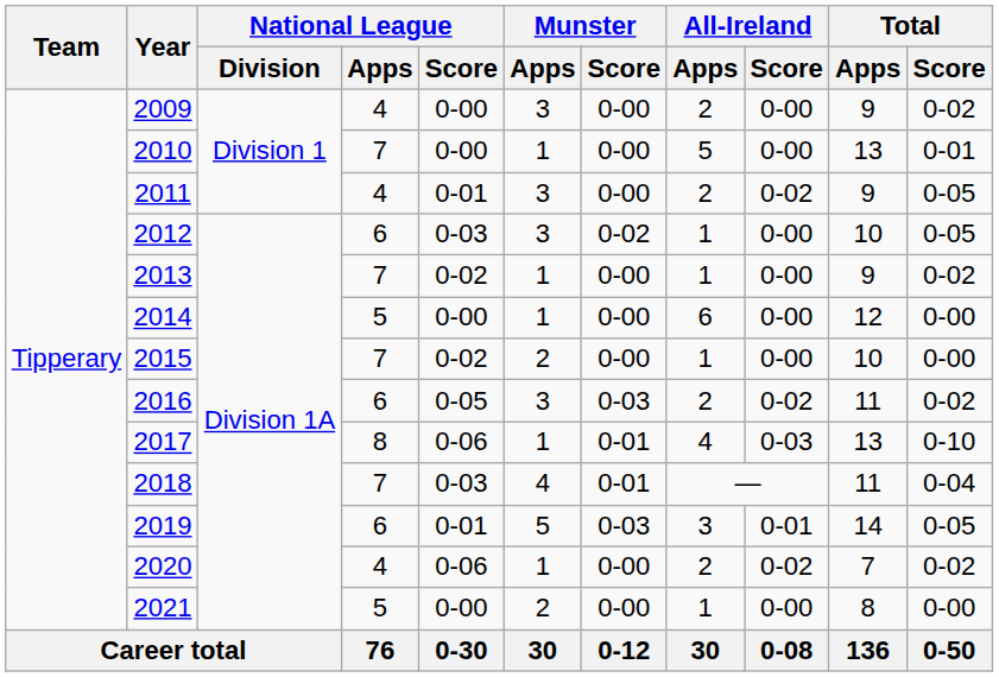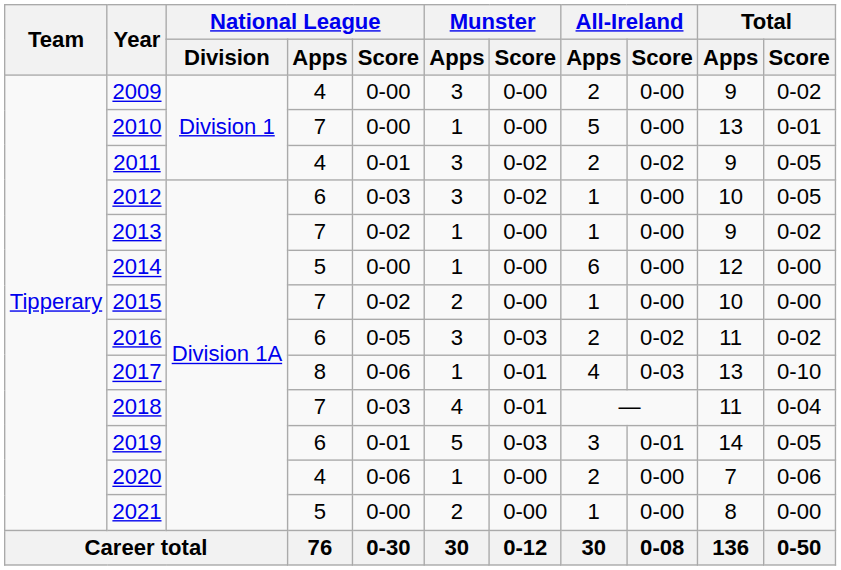 <table class="wikitable" style="text-align:center">
 <tr>
 <th rowspan="2">Team</th>
 <th rowspan="2">Year</th>
 <th colspan="3"><a href='#'>National League</a></th>
 <th colspan="2"><a href='#'>Munster</a></th>
 <th colspan="2"><a href='#'>All-Ireland</a></th>
 <th colspan="2">Total</th>
 </tr>
 <tr>
 <th>Division</th>
 <th>Apps</th>
 <th>Score</th>
 <th>Apps</th>
 <th>Score</th>
 <th>Apps</th>
 <th>Score</th>
 <th>Apps</th>
 <th>Score</th>
 </tr>
 <tr>
 <td rowspan="13"><a href='#'>Tipperary</a></td>
 <td><a href='#'>2009</a></td>
 <td rowspan="3"><a href='#'>Division 1</a></td>
 <td>4</td>
 <td>0-00</td>
 <td>3</td>
 <td>0-00</td>
 <td>2</td>
 <td>0-00</td>
 <td>9</td>
 <td>0-02</td>
 </tr>
 <tr>
 <td><a href='#'>2010</a></td>
 <td>7</td>
 <td>0-00</td>
 <td>1</td>
 <td>0-00</td>
 <td>5</td>
 <td>0-00</td>
 <td>13</td>
 <td>0-01</td>
 </tr>
 <tr>
 <td><a href='#'>2011</a></td>
 <td>4</td>
 <td>0-01</td>
 <td>3</td>
-<td>0-00</td>
+<td>0-02</td>
 <td>2</td>
 <td>0-02</td>
 <td>9</td>
 <td>0-05</td>
 </tr>
 <tr>
 <td><a href='#'>2012</a></td>
 <td rowspan="10"><a href='#'>Division 1A</a></td>
 <td>6</td>
 <td>0-03</td>
 <td>3</td>
 <td>0-02</td>
 <td>1</td>
 <td>0-00</td>
 <td>10</td>
 <td>0-05</td>
 </tr>
 <tr>
 <td><a href='#'>2013</a></td>
 <td>7</td>
 <td>0-02</td>
 <td>1</td>
 <td>0-00</td>
 <td>1</td>
 <td>0-00</td>
 <td>9</td>
 <td>0-02</td>
 </tr>
 <tr>
 <td><a href='#'>2014</a></td>
 <td>5</td>
 <td>0-00</td>
 <td>1</td>
 <td>0-00</td>
 <td>6</td>
 <td>0-00</td>
 <td>12</td>
 <td>0-00</td>
 </tr>
 <tr>
 <td><a href='#'>2015</a></td>
 <td>7</td>
 <td>0-02</td>
 <td>2</td>
 <td>0-00</td>
 <td>1</td>
 <td>0-00</td>
 <td>10</td>
 <td>0-00</td>
 </tr>
 <tr>
 <td><a href='#'>2016</a></td>
 <td>6</td>
 <td>0-05</td>
 <td>3</td>
 <td>0-03</td>
 <td>2</td>
 <td>0-02</td>
 <td>11</td>
 <td>0-02</td>
 </tr>
 <tr>
 <td><a href='#'>2017</a></td>
 <td>8</td>
 <td>0-06</td>
 <td>1</td>
 <td>0-01</td>
 <td>4</td>
 <td>0-03</td>
 <td>13</td>
 <td>0-10</td>
 </tr>
 <tr>
 <td><a href='#'>2018</a></td>
 <td>7</td>
 <td>0-03</td>
 <td>4</td>
 <td>0-01</td>
 <td colspan=2>—</td>
 <td>11</td>
 <td>0-04</td>
 </tr>
 <tr>
 <td><a href='#'>2019</a></td>
 <td>6</td>
 <td>0-01</td>
 <td>5</td>
 <td>0-03</td>
 <td>3</td>
 <td>0-01</td>
 <td>14</td>
 <td>0-05</td>
 </tr>
 <tr>
 <td><a href='#'>2020</a></td>
 <td>4</td>
 <td>0-06</td>
 <td>1</td>
 <td>0-00</td>
 <td>2</td>
-<td>0-02</td>
+<td>0-00</td>
 <td>7</td>
-<td>0-02</td>
+<td>0-06</td>
 </tr>
 <tr>
 <td><a href='#'>2021</a></td>
 <td>5</td>
 <td>0-00</td>
 <td>2</td>
 <td>0-00</td>
 <td>1</td>
 <td>0-00</td>
 <td>8</td>
 <td>0-00</td>
 </tr>
 <tr>
 <th colspan="3">Career total</th>
 <th>76</th>
 <th>0-30</th>
 <th>30</th>
 <th>0-12</th>
 <th>30</th>
 <th>0-08</th>
 <th>136</th>
 <th>0-50</th>
 </tr>
 </table>
